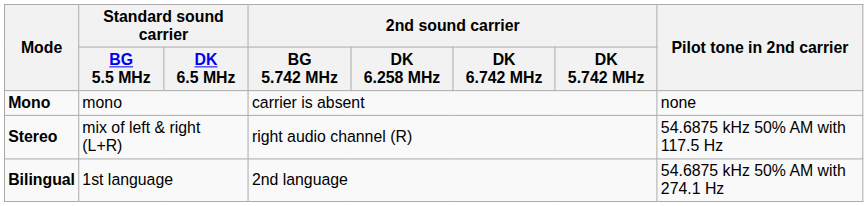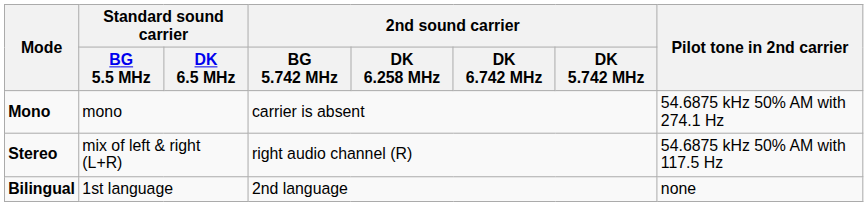 <table class="wikitable">
 <tr>
 <th rowspan="2">Mode</th>
 <th colspan="2">Standard sound carrier</th>
 <th colspan="4">2nd sound carrier</th>
 <th rowspan="2">Pilot tone in 2nd carrier</th>
 </tr>
 <tr>
 <th><a href='#'>B</a><a href='#'>G</a> 5.5 MHz</th>
 <th><a href='#'>D</a><a href='#'>K</a> 6.5 MHz</th>
 <th>BG 5.742 MHz</th>
 <th>DK 6.258 MHz</th>
 <th>DK 6.742 MHz</th>
 <th>DK 5.742 MHz</th>
 </tr>
 <tr>
 <td><strong>Mono</strong></td>
 <td colspan="2">mono</td>
 <td colspan="4">carrier is absent</td>
-<td>none</td>
+<td>54.6875 kHz 50% AM with 274.1 Hz</td>
 </tr>
 <tr>
 <td><strong>Stereo</strong></td>
 <td colspan="2">mix of left & right (L+R)</td>
 <td colspan="4">right audio channel (R)</td>
 <td>54.6875 kHz 50% AM with 117.5 Hz</td>
 </tr>
 <tr>
 <td><strong>Bilingual</strong></td>
 <td colspan="2">1st language</td>
 <td colspan="4">2nd language</td>
-<td>54.6875 kHz 50% AM with 274.1 Hz</td>
+<td>none</td>
 </tr>
 </table>
